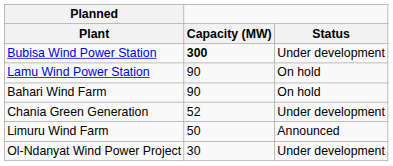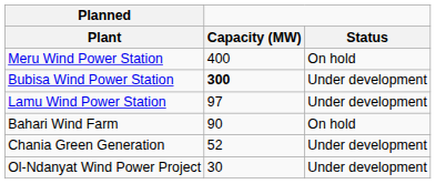 <table class="wikitable sortable">
 <tr>
 <th>Planned</th>
 </tr>
 <tr>
 <th>Plant</th>
 <th>Capacity (MW)</th>
 <th>Status</th>
 </tr>
 <tr>
+<td><a href='#'>Meru Wind Power Station</a></td>
+<td>400</td>
+<td>On hold</td>
+</tr>
+<tr>
 <td><a href='#'>Bubisa Wind Power Station</a></td>
 <td><strong>300</strong></td>
 <td>Under development</td>
 </tr>
 <tr>
 <td><a href='#'>Lamu Wind Power Station</a></td>
-<td>90</td>
-<td>On hold</td>
+<td>97</td>
+<td>Under development</td>
 </tr>
 <tr>
 <td>Bahari Wind Farm</td>
 <td>90</td>
 <td>On hold</td>
 </tr>
 <tr>
 <td>Chania Green Generation</td>
 <td>52</td>
 <td>Under development</td>
 </tr>
 <tr>
-<td>Limuru Wind Farm</td>
-<td>50</td>
-<td>Announced</td>
-</tr>
-<tr>
 <td>Ol-Ndanyat Wind Power Project</td>
 <td>30</td>
 <td>Under development</td>
 </tr>
 </table>
